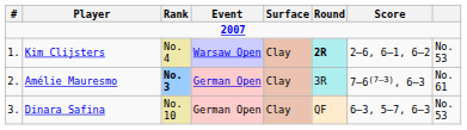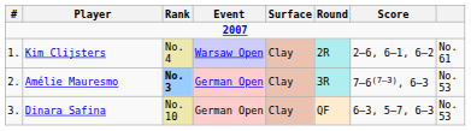 <table class="wikitable sortable">
 <tr>
 <th>#</th>
 <th width=170>Player</th>
 <th width=30>Rank</th>
 <th>Event</th>
 <th>Surface</th>
 <th>Round</th>
 <th>Score</th>
 <th width=30></th>
 </tr>
 <tr>
 <td colspan=8 style=text-align:center><strong><a href='#'>2007</a></strong></td>
 </tr>
 <tr>
 <td>1.</td>
 <td> <a href='#'>Kim Clijsters</a></td>
 <td bgcolor=EEE8AA>No. 4</td>
 <td bgcolor="#ccccff"><a href='#'>Warsaw Open</a></td>
 <td bgcolor=EBC2AF>Clay</td>
-<td bgcolor=afeeee><strong>2R</strong></td>
+<td bgcolor=afeeee>2R</td>
 <td>2–6, 6–1, 6–2</td>
-<td>No. 53</td>
+<td>No. 61</td>
 </tr>
 <tr>
 <td>2.</td>
 <td> <a href='#'>Amélie Mauresmo</a></td>
 <td bgcolor=99ccff><strong>No. 3</strong></td>
 <td bgcolor="#ffcccc"><a href='#'>German Open</a></td>
 <td bgcolor=EBC2AF>Clay</td>
 <td bgcolor=afeeee>3R</td>
 <td>7–6<sup>(7–3)</sup>, 6–3</td>
-<td>No. 61</td>
+<td>No. 53</td>
 </tr>
 <tr>
 <td>3.</td>
 <td> <a href='#'>Dinara Safina</a></td>
 <td bgcolor=EEE8AA>No. 10</td>
 <td bgcolor="#ffcccc">German Open</td>
 <td bgcolor=EBC2AF>Clay</td>
 <td bgcolor=ffebcd>QF</td>
 <td>6–3, 5–7, 6–3</td>
 <td>No. 53</td>
 </tr>
 </table>
